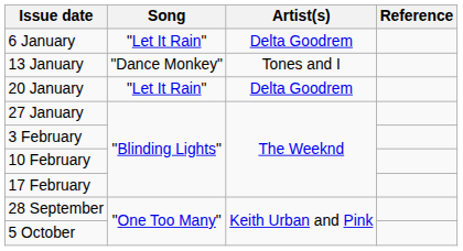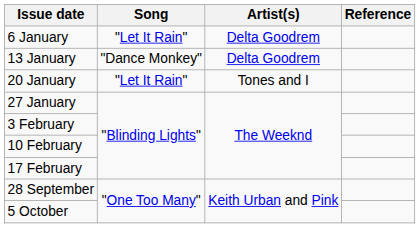 <table class="wikitable">
 <tr>
 <th>Issue date</th>
 <th>Song</th>
 <th>Artist(s)</th>
 <th>Reference</th>
 </tr>
 <tr>
 <td align="left">6 January</td>
 <td align="center">"<a href='#'>Let It Rain</a>"</td>
 <td align="center"><a href='#'>Delta Goodrem</a></td>
 <td align="center"></td>
 </tr>
 <tr>
 <td align="left">13 January</td>
 <td align="center">"Dance Monkey"</td>
-<td align="center">Tones and I</td>
+<td align="center"><a href='#'>Delta Goodrem</a></td>
 <td align="center"></td>
 </tr>
 <tr>
 <td align="left">20 January</td>
 <td align="center">"<a href='#'>Let It Rain</a>"</td>
-<td align="center"><a href='#'>Delta Goodrem</a></td>
+<td align="center">Tones and I</td>
 <td align="center"></td>
 </tr>
 <tr>
 <td align="left">27 January</td>
 <td align="center" rowspan=4>"<a href='#'>Blinding Lights</a>"</td>
 <td align="center" rowspan=4><a href='#'>The Weeknd</a></td>
 <td align="center"></td>
 </tr>
 <tr>
 <td align="left">3 February</td>
 <td align="center"></td>
 </tr>
 <tr>
 <td align="left">10 February</td>
 <td align="center"></td>
 </tr>
 <tr>
 <td align="left">17 February</td>
 <td align="center"></td>
 </tr>
 <tr>
 <td align="left">28 September</td>
 <td align="center" rowspan=2>"<a href='#'>One Too Many</a>"</td>
 <td align="center" rowspan=2><a href='#'>Keith Urban</a> and <a href='#'>Pink</a></td>
 <td align="center"></td>
 </tr>
 <tr>
 <td align="left">5 October</td>
 <td align="center"></td>
 </tr>
 </table>
